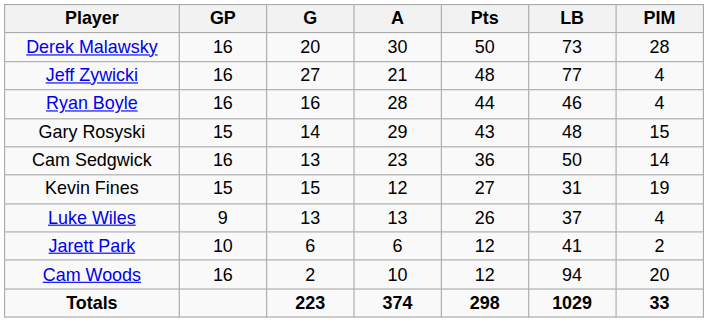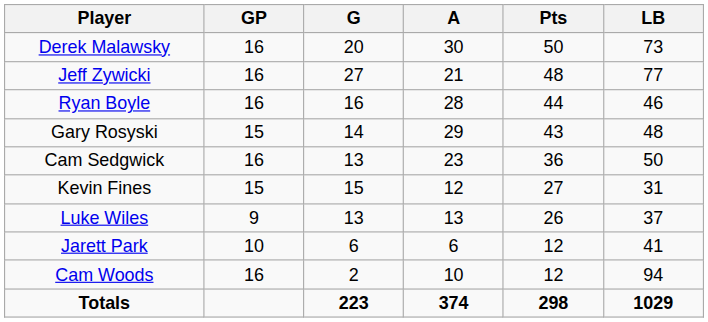 <table class="wikitable sortable">
 <tr align=center>
 <th width="20%">Player</th>
 <th width="10%">GP</th>
 <th width="10%">G</th>
 <th width="10%">A</th>
 <th width="10%">Pts</th>
 <th width="10%">LB</th>
-<th width="10%">PIM</th>
 </tr>
 <tr align=center>
 <td><a href='#'>Derek Malawsky</a></td>
 <td>16</td>
 <td>20</td>
 <td>30</td>
 <td>50</td>
 <td>73</td>
-<td>28</td>
 </tr>
 <tr align=center>
 <td><a href='#'>Jeff Zywicki</a></td>
 <td>16</td>
 <td>27</td>
 <td>21</td>
 <td>48</td>
 <td>77</td>
-<td>4</td>
 </tr>
 <tr align=center>
 <td><a href='#'>Ryan Boyle</a></td>
 <td>16</td>
 <td>16</td>
 <td>28</td>
 <td>44</td>
 <td>46</td>
-<td>4</td>
 </tr>
 <tr align=center>
 <td>Gary Rosyski</td>
 <td>15</td>
 <td>14</td>
 <td>29</td>
 <td>43</td>
 <td>48</td>
-<td>15</td>
 </tr>
 <tr align=center>
 <td>Cam Sedgwick</td>
 <td>16</td>
 <td>13</td>
 <td>23</td>
 <td>36</td>
 <td>50</td>
-<td>14</td>
 </tr>
 <tr align=center>
 <td>Kevin Fines</td>
 <td>15</td>
 <td>15</td>
 <td>12</td>
 <td>27</td>
 <td>31</td>
-<td>19</td>
 </tr>
 <tr align=center>
 <td><a href='#'>Luke Wiles</a></td>
 <td>9</td>
 <td>13</td>
 <td>13</td>
 <td>26</td>
 <td>37</td>
-<td>4</td>
 </tr>
 <tr align=center>
 <td><a href='#'>Jarett Park</a></td>
 <td>10</td>
 <td>6</td>
 <td>6</td>
 <td>12</td>
 <td>41</td>
-<td>2</td>
 </tr>
 <tr align=center>
 <td><a href='#'>Cam Woods</a></td>
 <td>16</td>
 <td>2</td>
 <td>10</td>
 <td>12</td>
 <td>94</td>
-<td>20</td>
 </tr>
 <tr align=center>
 <td><strong>Totals</strong></td>
 <td></td>
 <td><strong>223</strong></td>
 <td><strong>374</strong></td>
 <td><strong>298</strong></td>
 <td><strong>1029</strong></td>
-<td><strong>33</strong></td>
 </tr>
 </table>
